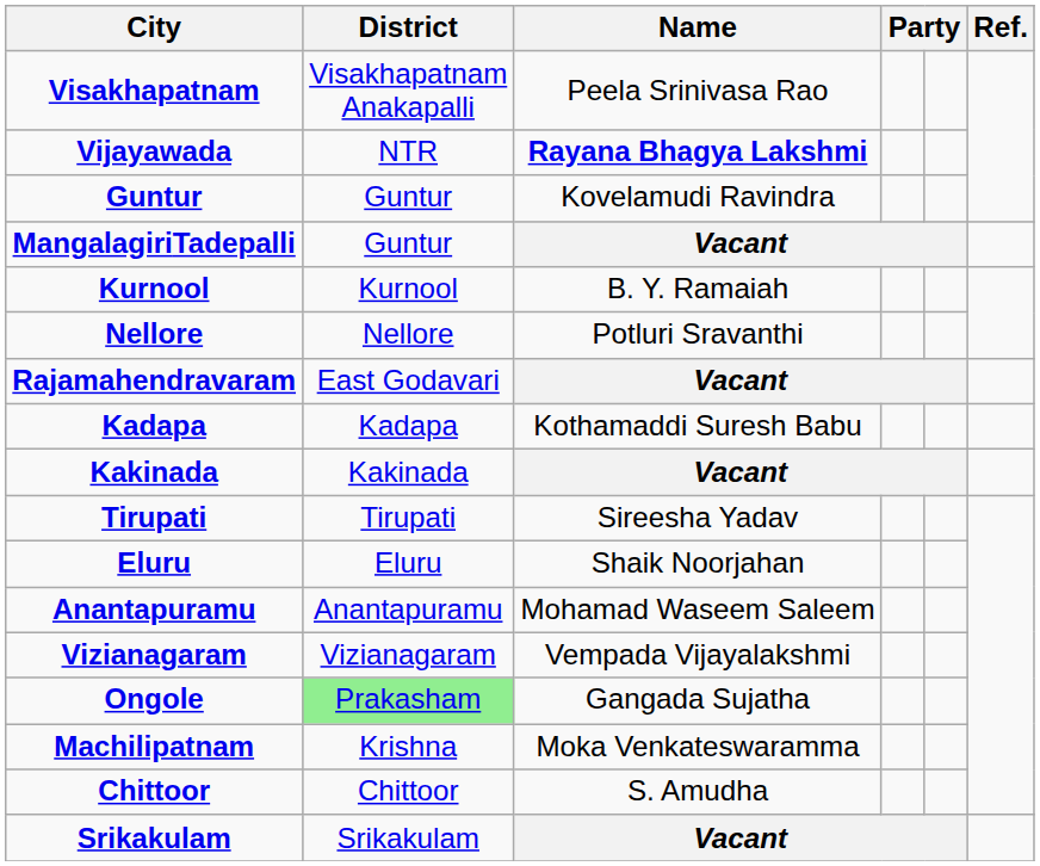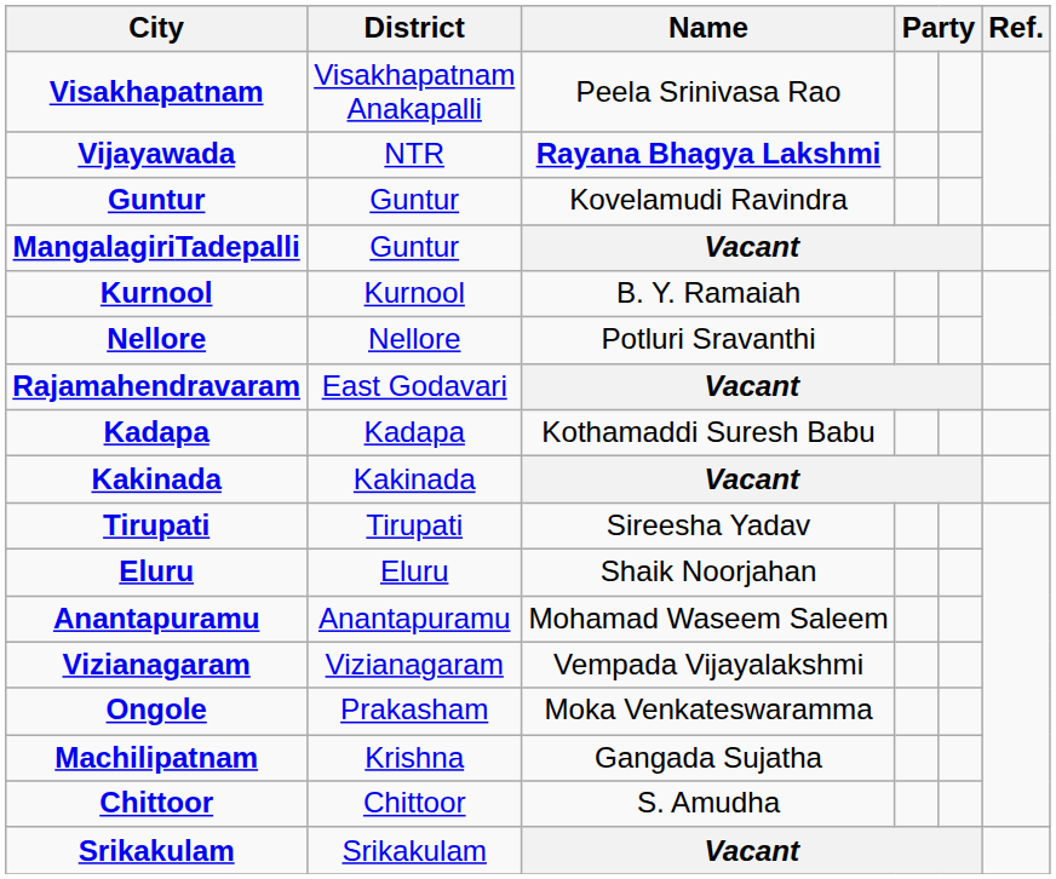 <table class="wikitable sortable">
 <tr>
 <th>City<br></th>
 <th>District</th>
 <th>Name</th>
 <th colspan="2" scope="col">Party</th>
 <th class="unsortable">Ref.</th>
 </tr>
 <tr style="text-align:center;">
 <td><strong><a href='#'>Visakhapatnam</a></strong><br></td>
 <td><a href='#'>Visakhapatnam</a><br><a href='#'>Anakapalli</a></td>
 <td>Peela Srinivasa Rao</td>
 <td></td>
 <td></td>
 </tr>
 <tr style="text-align:center;">
 <td><strong><a href='#'>Vijayawada</a></strong><br></td>
 <td><a href='#'>NTR</a></td>
 <td><strong><a href='#'>Rayana Bhagya Lakshmi</a></strong></td>
 <td></td>
 <td></td>
 </tr>
 <tr style="text-align:center;">
 <td><strong><a href='#'>Guntur</a></strong><br></td>
 <td><a href='#'>Guntur</a></td>
 <td>Kovelamudi Ravindra</td>
 <td></td>
 <td></td>
 </tr>
 <tr style="text-align:center;">
 <td><strong><a href='#'>Mangalagiri</a><a href='#'>Tadepalli</a></strong><br></td>
 <td><a href='#'>Guntur</a></td>
 <th colspan=3><em>Vacant</em></th>
 <td></td>
 </tr>
 <tr style="text-align:center;">
 <td><strong><a href='#'>Kurnool</a></strong><br></td>
 <td><a href='#'>Kurnool</a></td>
 <td>B. Y. Ramaiah</td>
 <td></td>
 <td></td>
 </tr>
 <tr style="text-align:center;">
 <td><strong><a href='#'>Nellore</a></strong><br></td>
 <td><a href='#'>Nellore</a></td>
 <td>Potluri Sravanthi</td>
 <td></td>
 <td></td>
 </tr>
 <tr style="text-align:center;">
 <td><strong><a href='#'>Rajamahendravaram</a></strong><br></td>
 <td><a href='#'>East Godavari</a></td>
 <th colspan=3><em>Vacant</em></th>
 <td></td>
 </tr>
 <tr style="text-align:center;">
 <td><strong><a href='#'>Kadapa</a></strong><br></td>
 <td><a href='#'>Kadapa</a></td>
 <td>Kothamaddi Suresh Babu</td>
 <td></td>
 <td></td>
 </tr>
 <tr style="text-align:center;">
 <td><strong><a href='#'>Kakinada</a></strong><br></td>
 <td><a href='#'>Kakinada</a></td>
 <th colspan=3><em>Vacant</em></th>
 <td></td>
 </tr>
 <tr style="text-align:center;">
 <td><strong><a href='#'>Tirupati</a></strong><br></td>
 <td><a href='#'>Tirupati</a></td>
 <td>Sireesha Yadav</td>
 <td></td>
 <td></td>
 </tr>
 <tr style="text-align:center;">
 <td><strong><a href='#'>Eluru</a></strong><br></td>
 <td><a href='#'>Eluru</a></td>
 <td>Shaik Noorjahan</td>
 <td></td>
 <td></td>
 </tr>
 <tr style="text-align:center;">
 <td><strong><a href='#'>Anantapuramu</a></strong><br></td>
 <td><a href='#'>Anantapuramu</a></td>
 <td>Mohamad Waseem Saleem</td>
 <td></td>
 <td></td>
 </tr>
 <tr style="text-align:center;">
 <td><strong><a href='#'>Vizianagaram</a></strong><br></td>
 <td><a href='#'>Vizianagaram</a></td>
 <td>Vempada Vijayalakshmi</td>
 <td></td>
 <td></td>
 </tr>
 <tr style="text-align:center;">
 <td><strong><a href='#'>Ongole</a></strong><br></td>
-<td style="background: lightgreen;"><a href='#'>Prakasham</a></td>
-<td>Gangada Sujatha</td>
+<td><a href='#'>Prakasham</a></td>
+<td>Moka Venkateswaramma</td>
 <td></td>
 <td></td>
 </tr>
 <tr style="text-align:center;">
 <td><strong><a href='#'>Machilipatnam</a></strong><br></td>
 <td><a href='#'>Krishna</a></td>
-<td>Moka Venkateswaramma</td>
+<td>Gangada Sujatha</td>
 <td></td>
 <td></td>
 </tr>
 <tr style="text-align:center;">
 <td><strong><a href='#'>Chittoor</a></strong><br></td>
 <td><a href='#'>Chittoor</a></td>
 <td>S. Amudha</td>
 <td></td>
 <td></td>
 </tr>
 <tr style="text-align:center;">
 <td><strong><a href='#'>Srikakulam</a></strong><br></td>
 <td><a href='#'>Srikakulam</a></td>
 <th colspan=3><em>Vacant</em></th>
 <td></td>
 </tr>
 </table>
